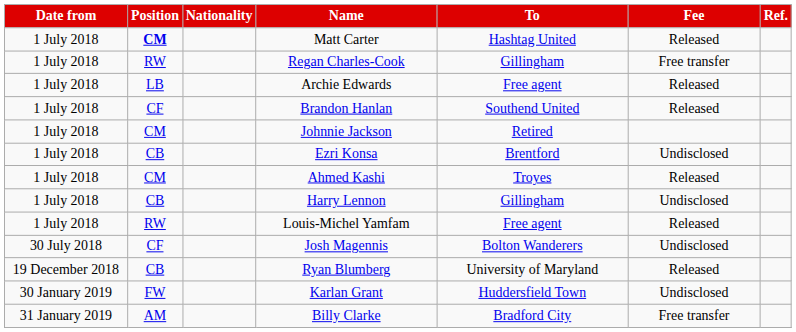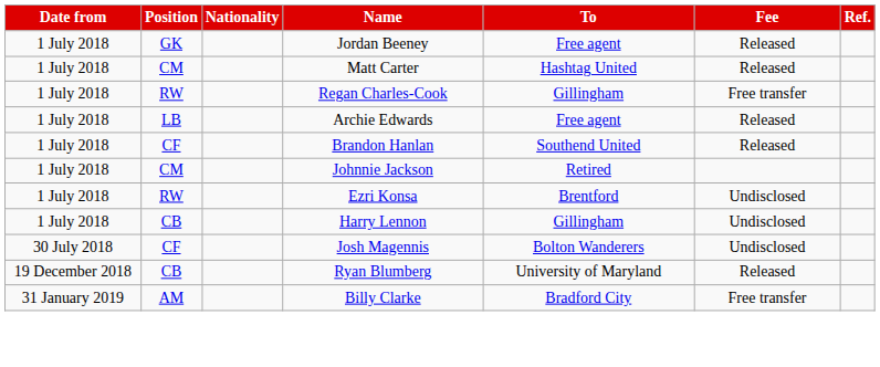 <table class="wikitable"  style="text-align:center; font-size:90%; ">
 <tr>
 <th style="background:#DD0000; color:white; width:120px;">Date from</th>
 <th style="background:#DD0000; color:white; width:50px;">Position</th>
 <th style="background:#DD0000; color:white; width:50px;">Nationality</th>
 <th style="background:#DD0000; color:white; width:180px;">Name</th>
 <th style="background:#DD0000; color:white; width:190px;">To</th>
 <th style="background:#DD0000; color:white; width:130px;">Fee</th>
 <th style="background:#DD0000; color:white; width:25px;">Ref.</th>
 </tr>
 <tr>
 <td>1 July 2018</td>
-<td><strong><a href='#'>CM</a></strong></td>
+<td><a href='#'>GK</a></td>
+<td></td>
+<td>Jordan Beeney</td>
+<td><a href='#'>Free agent</a></td>
+<td>Released</td>
+<td></td>
+</tr>
+<tr>
+<td>1 July 2018</td>
+<td><a href='#'>CM</a></td>
 <td></td>
 <td>Matt Carter</td>
 <td><a href='#'>Hashtag United</a></td>
 <td>Released</td>
 <td></td>
 </tr>
 <tr>
 <td>1 July 2018</td>
 <td><a href='#'>RW</a></td>
 <td></td>
 <td><a href='#'>Regan Charles-Cook</a></td>
 <td><a href='#'>Gillingham</a></td>
 <td>Free transfer</td>
 <td></td>
 </tr>
 <tr>
 <td>1 July 2018</td>
 <td><a href='#'>LB</a></td>
 <td></td>
 <td>Archie Edwards</td>
 <td><a href='#'>Free agent</a></td>
 <td>Released</td>
 <td></td>
 </tr>
 <tr>
 <td>1 July 2018</td>
 <td><a href='#'>CF</a></td>
 <td></td>
 <td><a href='#'>Brandon Hanlan</a></td>
 <td><a href='#'>Southend United</a></td>
 <td>Released</td>
 <td></td>
 </tr>
 <tr>
 <td>1 July 2018</td>
 <td><a href='#'>CM</a></td>
 <td></td>
 <td><a href='#'>Johnnie Jackson</a></td>
 <td><a href='#'>Retired</a></td>
 <td></td>
 <td></td>
 </tr>
 <tr>
 <td>1 July 2018</td>
-<td><a href='#'>CB</a></td>
+<td><a href='#'>RW</a></td>
 <td></td>
 <td><a href='#'>Ezri Konsa</a></td>
 <td><a href='#'>Brentford</a></td>
 <td>Undisclosed</td>
-<td></td>
-</tr>
-<tr>
-<td>1 July 2018</td>
-<td><a href='#'>CM</a></td>
-<td></td>
-<td><a href='#'>Ahmed Kashi</a></td>
-<td><a href='#'>Troyes</a></td>
-<td>Released</td>
 <td></td>
 </tr>
 <tr>
 <td>1 July 2018</td>
 <td><a href='#'>CB</a></td>
 <td></td>
 <td><a href='#'>Harry Lennon</a></td>
 <td><a href='#'>Gillingham</a></td>
 <td>Undisclosed</td>
-<td></td>
-</tr>
-<tr>
-<td>1 July 2018</td>
-<td><a href='#'>RW</a></td>
-<td></td>
-<td>Louis-Michel Yamfam</td>
-<td><a href='#'>Free agent</a></td>
-<td>Released</td>
 <td></td>
 </tr>
 <tr>
 <td>30 July 2018</td>
 <td><a href='#'>CF</a></td>
 <td></td>
 <td><a href='#'>Josh Magennis</a></td>
 <td><a href='#'>Bolton Wanderers</a></td>
 <td>Undisclosed</td>
 <td></td>
 </tr>
 <tr>
 <td>19 December 2018</td>
 <td><a href='#'>CB</a></td>
 <td></td>
 <td><a href='#'>Ryan Blumberg</a></td>
 <td>University of Maryland</td>
 <td>Released</td>
 <td></td>
 </tr>
 <tr>
-<td>30 January 2019</td>
-<td><a href='#'>FW</a></td>
-<td></td>
-<td><a href='#'>Karlan Grant</a></td>
-<td><a href='#'>Huddersfield Town</a></td>
-<td>Undisclosed</td>
-<td></td>
-</tr>
-<tr>
 <td>31 January 2019</td>
 <td><a href='#'>AM</a></td>
 <td></td>
 <td><a href='#'>Billy Clarke</a></td>
 <td><a href='#'>Bradford City</a></td>
 <td>Free transfer</td>
 <td></td>
 </tr>
 </table>
